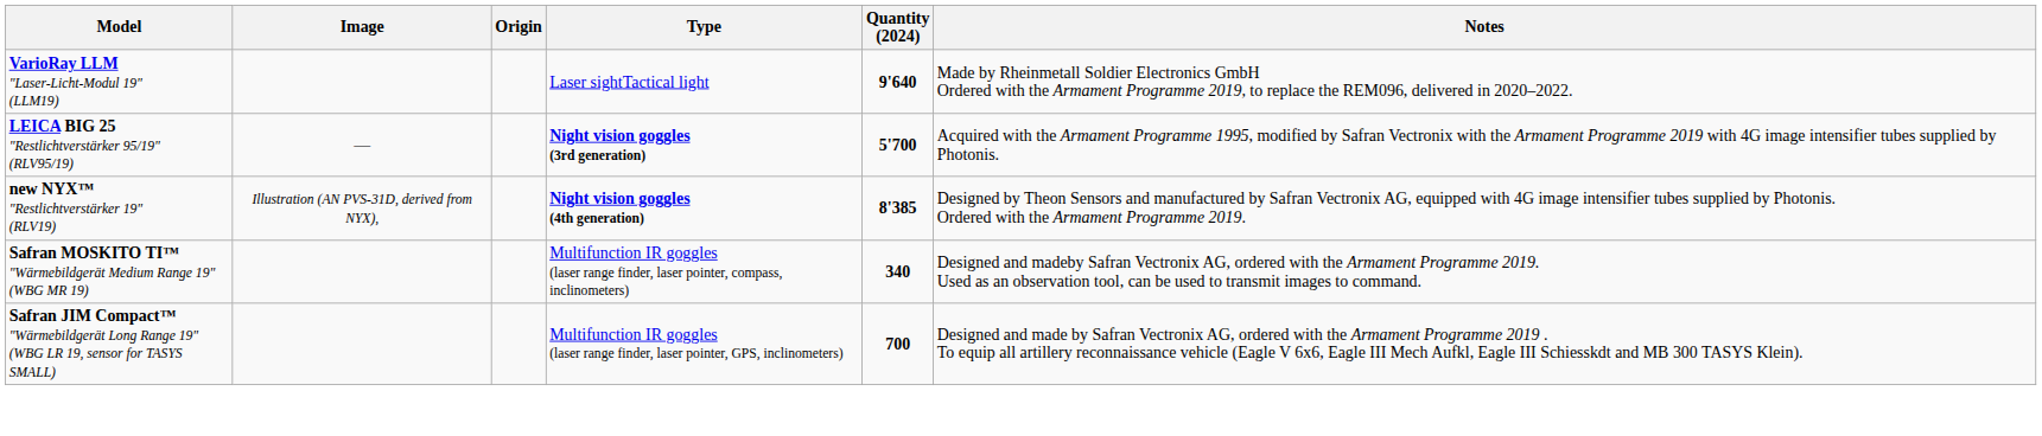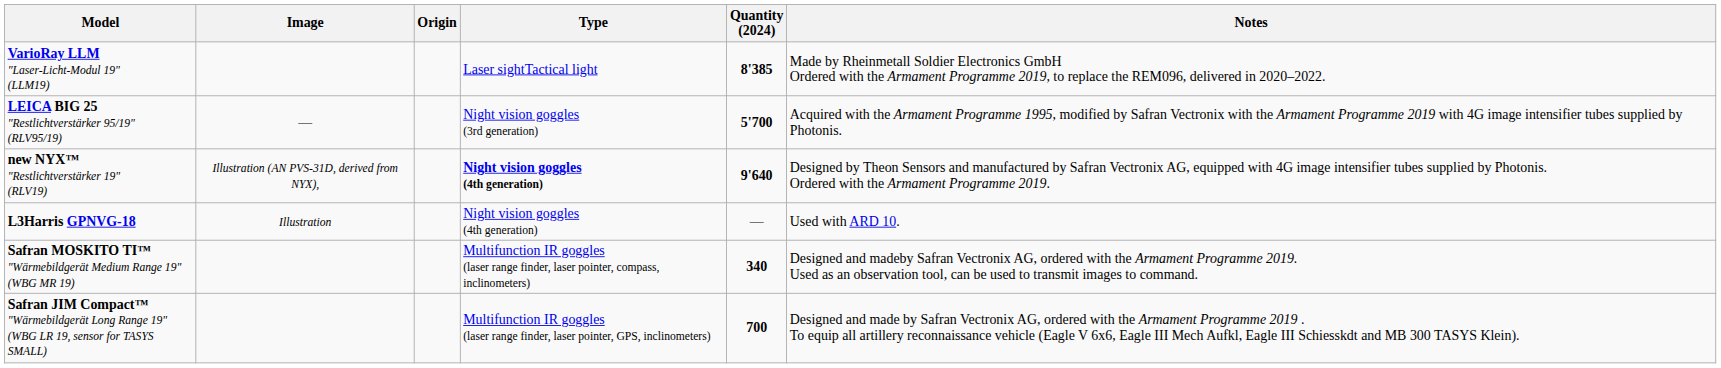 <table class="wikitable">
 <tr>
 <th>Model</th>
 <th>Image</th>
 <th>Origin</th>
 <th>Type</th>
 <th>Quantity<br>(2024)</th>
 <th>Notes</th>
 </tr>
 <tr>
 <td><strong><a href='#'>VarioRay LLM</a></strong><br><em><small>"Laser-Licht-Modul 19"  <br>(LLM19)</small></em></td>
 <td style="text-align: center; "></td>
 <td><small></small></td>
 <td><a href='#'>Laser sight</a><a href='#'>Tactical light</a></td>
-<td style="text-align: center; "><strong>9'640</strong></td>
+<td style="text-align: center; "><strong>8'385</strong></td>
 <td>Made by Rheinmetall Soldier Electronics GmbH<br>Ordered with the <em>Armament Programme 2019,</em> to replace the REM096, delivered in 2020–2022.</td>
 </tr>
 <tr>
 <td><strong><a href='#'>LEICA</a> BIG 25</strong><br><em><small>"Restlichtverstärker 95/19" <br>(RLV95/19)</small></em></td>
 <td style="text-align: center; ">—</td>
 <td><small></small></td>
-<td><strong><a href='#'>Night vision goggles</a><br><small>(3rd generation)</small></strong></td>
+<td><a href='#'>Night vision goggles</a><br><small>(3rd generation)</small></td>
 <td style="text-align: center; "><strong>5'700</strong></td>
 <td>Acquired with the <em>Armament Programme 1995</em>, modified by Safran Vectronix with the <em>Armament Programme 2019</em> with 4G image intensifier tubes supplied by Photonis.</td>
 </tr>
 <tr>
 <td><strong>new NYX™</strong><br><em><small>"Restlichtverstärker 19" <br>(RLV19)</small></em></td>
 <td style="text-align: center; "><em><small>Illustration (AN PVS-31D, derived from NYX),</small></em></td>
 <td><small></small><br><small></small></td>
 <td><strong><a href='#'>Night vision goggles</a><br><small>(4th generation)</small></strong></td>
-<td style="text-align: center; "><strong>8'385</strong></td>
+<td style="text-align: center; "><strong>9'640</strong></td>
 <td>Designed by Theon Sensors and manufactured by Safran Vectronix AG, equipped with 4G image intensifier tubes supplied by Photonis.<br>Ordered with the <em>Armament Programme 2019</em>.</td>
+</tr>
+<tr>
+<td><strong>L3Harris <a href='#'>GPNVG-18</a></strong></td>
+<td style="text-align: center; "><em><small>Illustration</small></em></td>
+<td><small></small></td>
+<td><a href='#'>Night vision goggles</a><br><small>(4th generation)</small></td>
+<td style="text-align: center; ">—</td>
+<td>Used with <a href='#'>ARD 10</a>.</td>
 </tr>
 <tr>
 <td><strong>Safran MOSKITO TI™</strong><br><em><small>"Wärmebildgerät Medium Range 19" <br>(WBG MR 19)</small></em></td>
 <td style="text-align: center; "></td>
 <td><small></small></td>
 <td><a href='#'>Multifunction IR goggles</a><br><small>(laser range finder, laser pointer, compass, inclinometers)</small></td>
 <td style="text-align: center; "><strong>340</strong></td>
 <td>Designed and madeby Safran Vectronix AG, ordered with the <em>Armament Programme 2019.</em><br>Used as an observation tool, can be used to transmit images to command.</td>
 </tr>
 <tr>
 <td><strong>Safran JIM Compact™</strong><br><em><small>"Wärmebildgerät Long Range 19" <br>(WBG LR 19, sensor for TASYS SMALL)</small></em></td>
 <td style="text-align: center; "></td>
 <td><small></small></td>
 <td><a href='#'>Multifunction IR goggles</a><br><small>(laser range finder, laser pointer, GPS, inclinometers)</small></td>
 <td style="text-align: center; "><strong>700</strong></td>
 <td>Designed and made by Safran Vectronix AG,  ordered with the <em>Armament Programme 2019</em> .<br>To equip all artillery reconnaissance vehicle (Eagle V 6x6, Eagle III Mech Aufkl, Eagle III Schiesskdt and MB 300 TASYS Klein).</td>
 </tr>
 </table>
